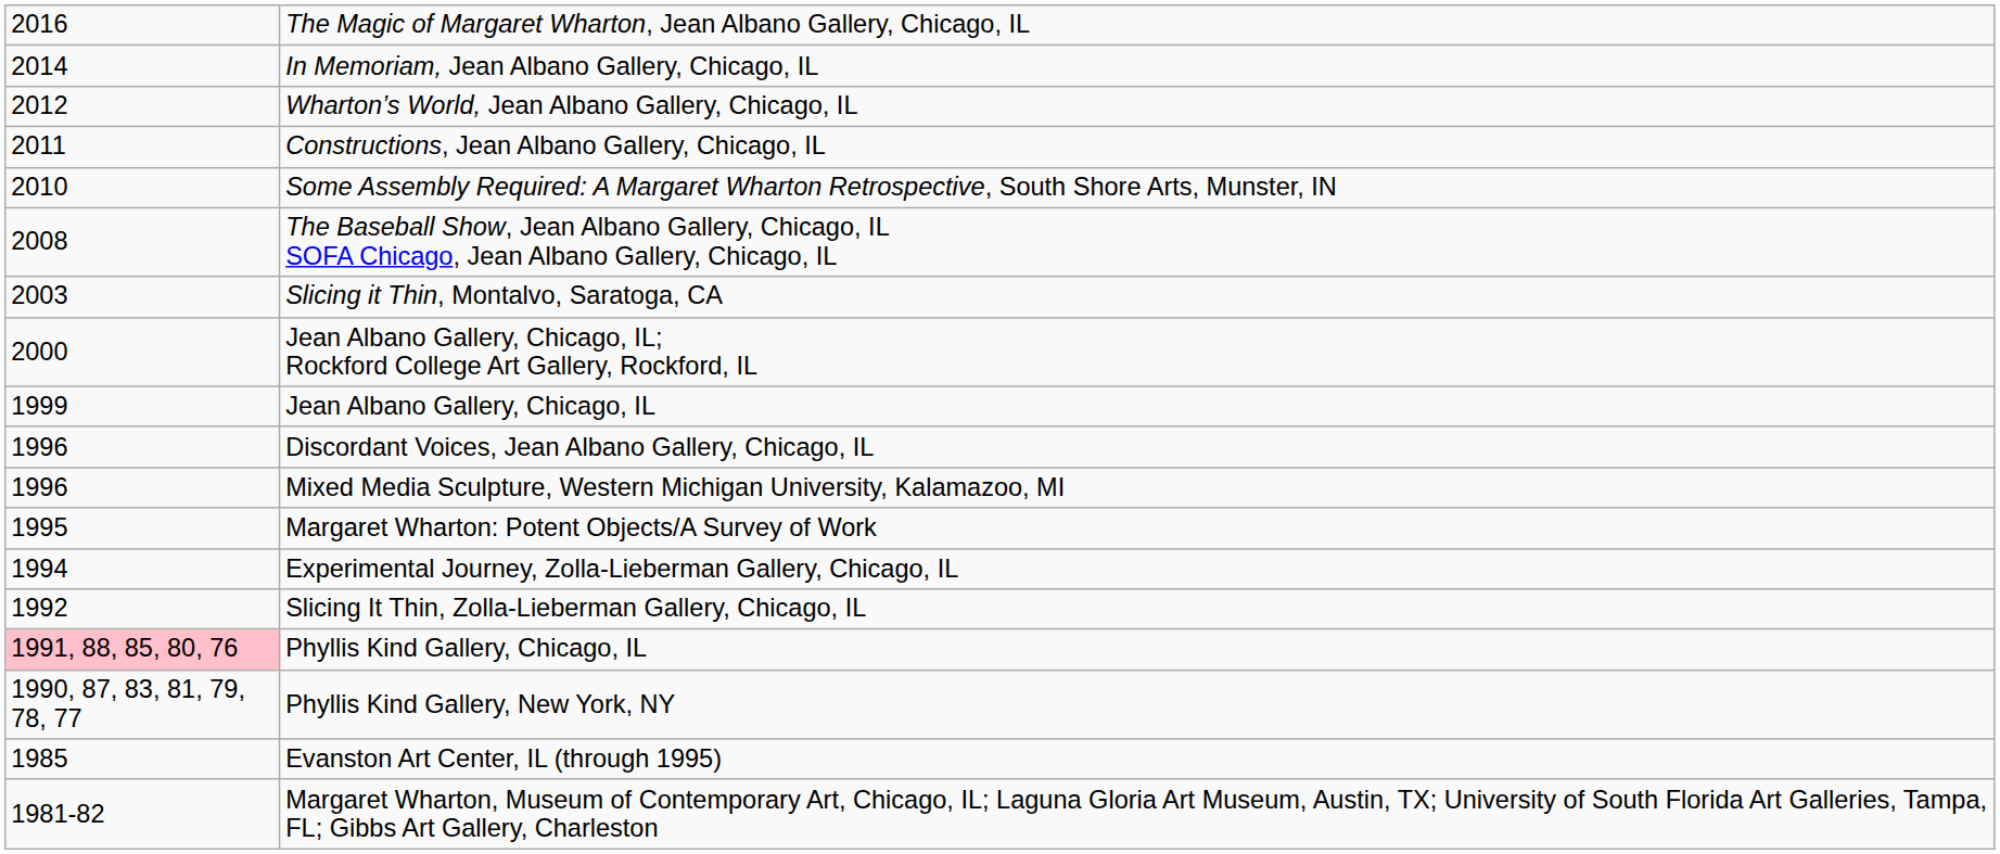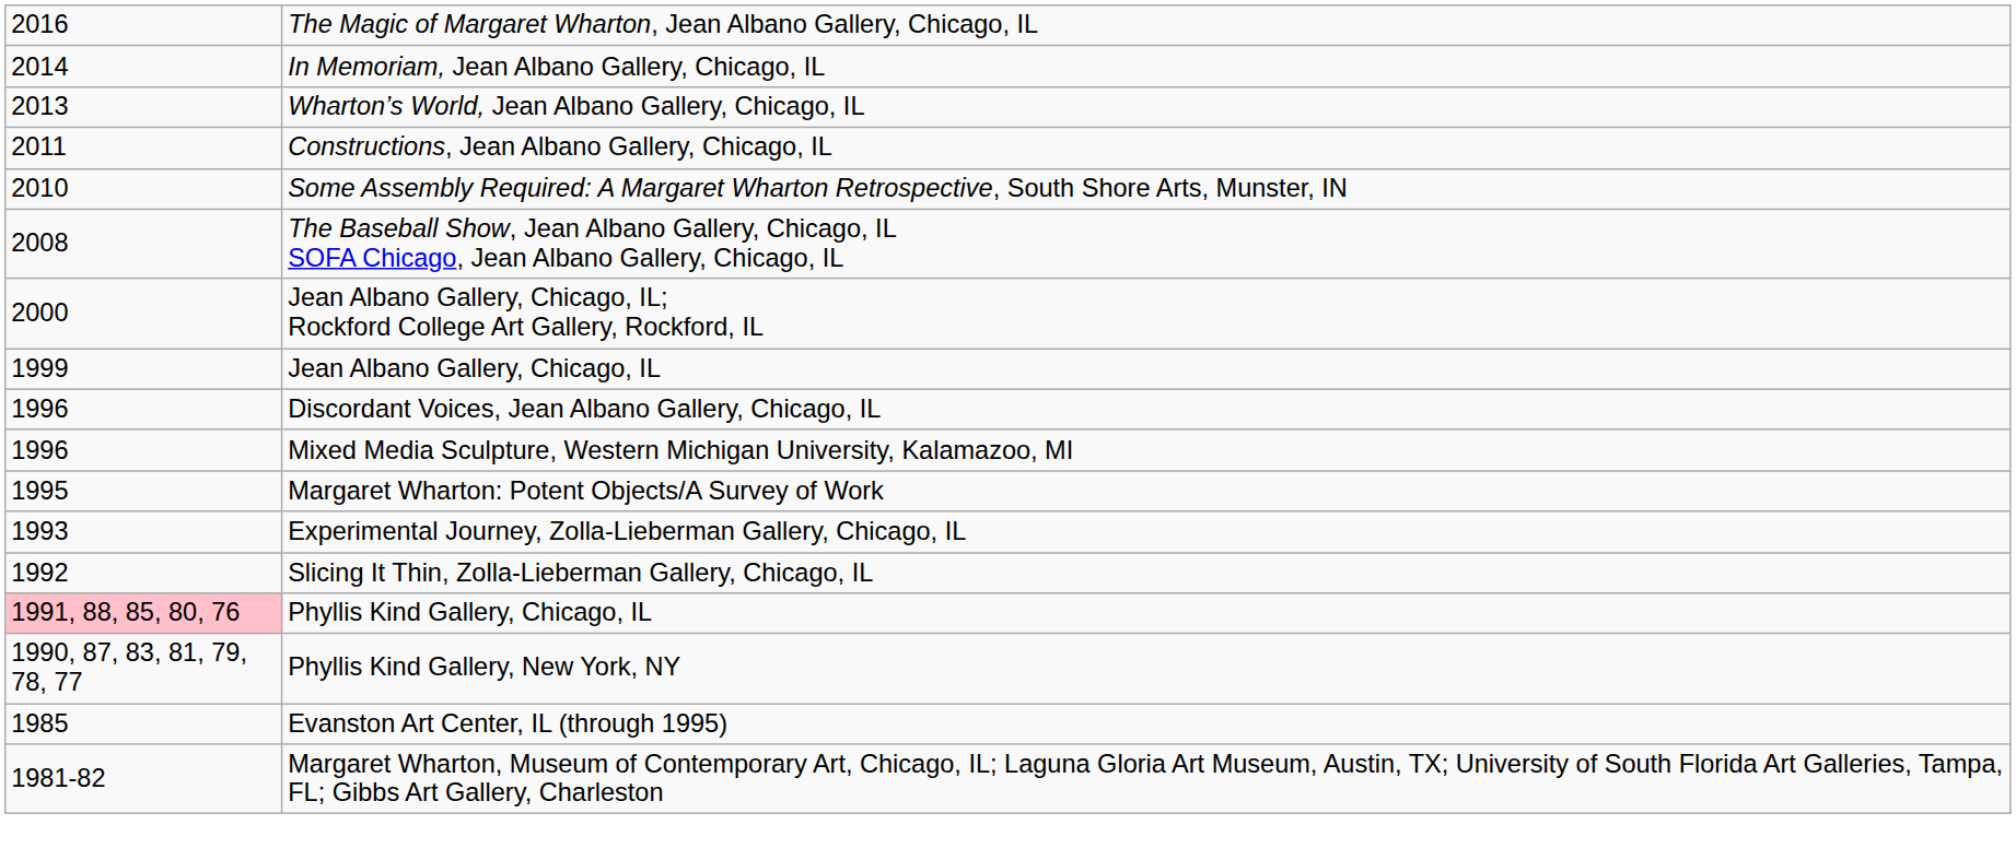 <table class="wikitable">
 <tr>
 <td>2016</td>
 <td><em>The Magic of Margaret Wharton</em>, Jean Albano Gallery, Chicago, IL</td>
 </tr>
 <tr>
 <td>2014</td>
 <td><em>In Memoriam,</em> Jean Albano Gallery, Chicago, IL</td>
 </tr>
 <tr>
-<td>2012</td>
+<td>2013</td>
 <td><em>Wharton’s World, </em>Jean Albano Gallery, Chicago, IL</td>
 </tr>
 <tr>
 <td>2011</td>
 <td><em>Constructions</em>, Jean Albano Gallery, Chicago, IL</td>
 </tr>
 <tr>
 <td>2010</td>
 <td><em>Some Assembly Required: A Margaret Wharton Retrospective</em>, South Shore Arts, Munster, IN</td>
 </tr>
 <tr>
 <td>2008</td>
 <td><em>The Baseball Show</em>, Jean Albano Gallery, Chicago, IL<br><a href='#'>SOFA Chicago</a>, Jean Albano Gallery, Chicago, IL</td>
-</tr>
-<tr>
-<td>2003</td>
-<td><em>Slicing it Thin</em>, Montalvo, Saratoga, CA</td>
 </tr>
 <tr>
 <td>2000</td>
 <td>Jean Albano Gallery, Chicago, IL;<br>Rockford College Art Gallery, Rockford, IL</td>
 </tr>
 <tr>
 <td>1999</td>
 <td>Jean Albano Gallery, Chicago, IL</td>
 </tr>
 <tr>
 <td>1996</td>
 <td>Discordant Voices, Jean Albano Gallery, Chicago, IL</td>
 </tr>
 <tr>
 <td>1996</td>
 <td>Mixed Media Sculpture, Western Michigan University, Kalamazoo, MI</td>
 </tr>
 <tr>
 <td>1995</td>
 <td>Margaret Wharton: Potent Objects/A Survey of Work</td>
 </tr>
 <tr>
-<td>1994</td>
+<td>1993</td>
 <td>Experimental Journey, Zolla-Lieberman Gallery, Chicago, IL</td>
 </tr>
 <tr>
 <td>1992</td>
 <td>Slicing It Thin, Zolla-Lieberman Gallery, Chicago, IL</td>
 </tr>
 <tr>
 <td style="background: pink;">1991, 88, 85, 80, 76</td>
 <td>Phyllis Kind Gallery, Chicago, IL</td>
 </tr>
 <tr>
 <td>1990, 87, 83, 81, 79, 78, 77</td>
 <td>Phyllis Kind Gallery, New York, NY</td>
 </tr>
 <tr>
 <td>1985</td>
 <td>Evanston Art Center, IL (through 1995)</td>
 </tr>
 <tr>
 <td>1981-82</td>
 <td>Margaret Wharton, Museum of Contemporary Art, Chicago, IL; Laguna Gloria Art Museum, Austin, TX; University of South Florida Art Galleries, Tampa, FL; Gibbs Art Gallery, Charleston</td>
 </tr>
 </table>
